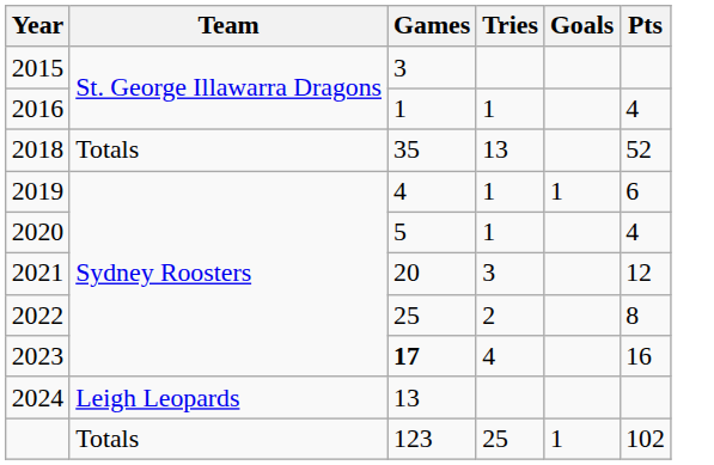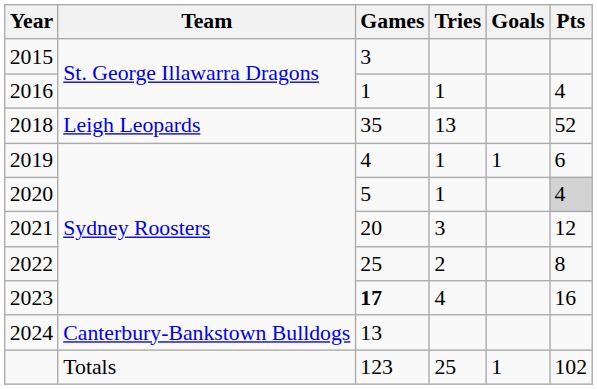 <table class="wikitable">
 <tr>
 <th>Year</th>
 <th>Team</th>
 <th>Games</th>
 <th>Tries</th>
 <th>Goals</th>
 <th>Pts</th>
 </tr>
 <tr>
 <td>2015</td>
 <td rowspan="2"> <a href='#'>St. George Illawarra Dragons</a></td>
 <td>3</td>
 <td></td>
 <td></td>
 <td></td>
 </tr>
 <tr>
 <td>2016</td>
 <td>1</td>
 <td>1</td>
 <td></td>
 <td>4</td>
 </tr>
 <tr>
 <td>2018</td>
-<td>Totals</td>
+<td> <a href='#'>Leigh Leopards</a></td>
 <td>35</td>
 <td>13</td>
 <td></td>
 <td>52</td>
 </tr>
 <tr>
 <td>2019</td>
 <td rowspan="5"> <a href='#'>Sydney Roosters</a></td>
 <td>4</td>
 <td>1</td>
 <td>1</td>
 <td>6</td>
 </tr>
 <tr>
 <td>2020</td>
 <td>5</td>
 <td>1</td>
 <td></td>
-<td>4</td>
+<td style="background: lightgrey;">4</td>
 </tr>
 <tr>
 <td>2021</td>
 <td>20</td>
 <td>3</td>
 <td></td>
 <td>12</td>
 </tr>
 <tr>
 <td>2022</td>
 <td>25</td>
 <td>2</td>
 <td></td>
 <td>8</td>
 </tr>
 <tr>
 <td>2023</td>
 <td><strong>17</strong></td>
 <td>4</td>
 <td></td>
 <td>16</td>
 </tr>
 <tr>
 <td>2024</td>
-<td> <a href='#'>Leigh Leopards</a></td>
+<td> <a href='#'>Canterbury-Bankstown Bulldogs</a></td>
 <td>13</td>
 <td></td>
 <td></td>
 <td></td>
 </tr>
 <tr>
 <td></td>
 <td>Totals</td>
 <td>123</td>
 <td>25</td>
 <td>1</td>
 <td>102</td>
 </tr>
 </table>
